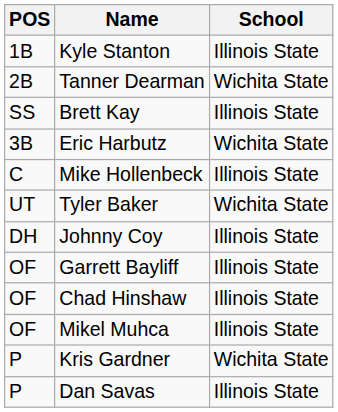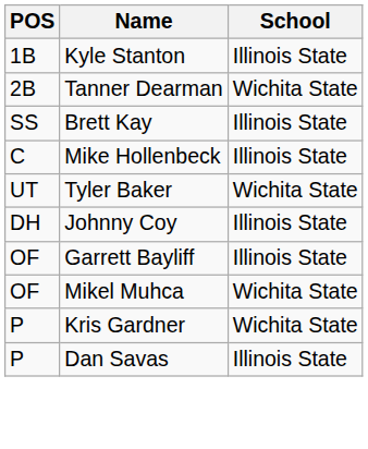 <table class=wikitable>
 <tr>
 <th>POS</th>
 <th>Name</th>
 <th>School</th>
 </tr>
 <tr>
 <td>1B</td>
 <td>Kyle Stanton</td>
 <td>Illinois State</td>
 </tr>
 <tr>
 <td>2B</td>
 <td>Tanner Dearman</td>
 <td>Wichita State</td>
 </tr>
 <tr>
 <td>SS</td>
 <td>Brett Kay</td>
 <td>Illinois State</td>
-</tr>
-<tr>
-<td>3B</td>
-<td>Eric Harbutz</td>
-<td>Wichita State</td>
 </tr>
 <tr>
 <td>C</td>
 <td>Mike Hollenbeck</td>
 <td>Illinois State</td>
 </tr>
 <tr>
 <td>UT</td>
 <td>Tyler Baker</td>
 <td>Wichita State</td>
 </tr>
 <tr>
 <td>DH</td>
 <td>Johnny Coy</td>
 <td>Illinois State</td>
 </tr>
 <tr>
 <td>OF</td>
 <td>Garrett Bayliff</td>
 <td>Illinois State</td>
 </tr>
 <tr>
 <td>OF</td>
-<td>Chad Hinshaw</td>
-<td>Illinois State</td>
-</tr>
-<tr>
-<td>OF</td>
 <td>Mikel Muhca</td>
-<td>Illinois State</td>
+<td>Wichita State</td>
 </tr>
 <tr>
 <td>P</td>
 <td>Kris Gardner</td>
 <td>Wichita State</td>
 </tr>
 <tr>
 <td>P</td>
 <td>Dan Savas</td>
 <td>Illinois State</td>
 </tr>
 </table>
